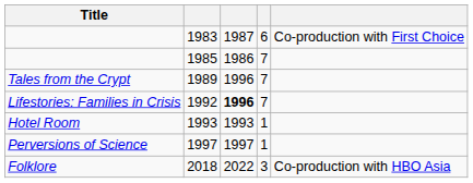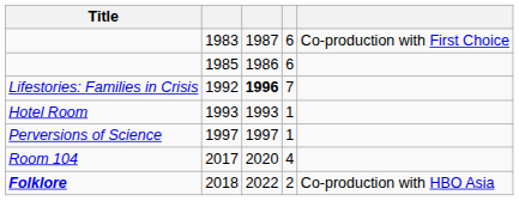 <table class="wikitable sortable">
 <tr>
 <th>Title</th>
 <th></th>
 <th></th>
 <th></th>
 <th></th>
 </tr>
 <tr>
 <td><em></em></td>
 <td>1983</td>
 <td>1987</td>
 <td>6</td>
 <td>Co-production with <a href='#'>First Choice</a></td>
 </tr>
 <tr>
 <td><em></em></td>
 <td>1985</td>
 <td>1986</td>
-<td>7</td>
-<td></td>
-</tr>
-<tr>
-<td><em><a href='#'>Tales from the Crypt</a></em></td>
-<td>1989</td>
-<td>1996</td>
-<td>7</td>
+<td>6</td>
 <td></td>
 </tr>
 <tr>
 <td><em><a href='#'>Lifestories: Families in Crisis</a></em></td>
 <td>1992</td>
 <td><strong>1996</strong></td>
 <td>7</td>
 <td></td>
 </tr>
 <tr>
 <td><em><a href='#'>Hotel Room</a></em></td>
 <td>1993</td>
 <td>1993</td>
 <td>1</td>
 <td></td>
 </tr>
 <tr>
 <td><em><a href='#'>Perversions of Science</a></em></td>
 <td>1997</td>
 <td>1997</td>
 <td>1</td>
 <td></td>
 </tr>
 <tr>
-<td><em><a href='#'>Folklore</a></em></td>
+<td><em><a href='#'>Room 104</a></em></td>
+<td>2017</td>
+<td>2020</td>
+<td>4</td>
+<td></td>
+</tr>
+<tr>
+<td><strong><em><a href='#'>Folklore</a></em></strong></td>
 <td>2018</td>
 <td>2022</td>
-<td>3</td>
+<td>2</td>
 <td>Co-production with <a href='#'>HBO Asia</a></td>
 </tr>
 </table>
